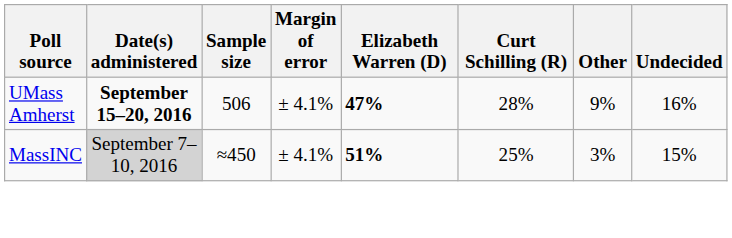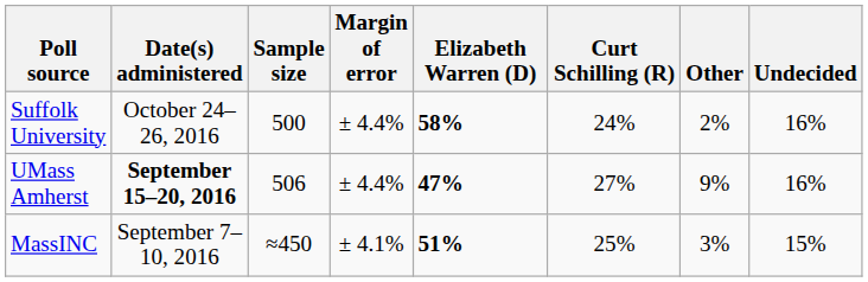 <table class="wikitable">
 <tr valign=bottom>
 <th>Poll source</th>
 <th>Date(s)<br>administered</th>
 <th>Sample<br>size</th>
 <th>Margin<br>of error</th>
 <th style="width:100px;">Elizabeth<br>Warren (D)</th>
 <th style="width:100px;">Curt<br>Schilling (R)</th>
 <th>Other</th>
 <th>Undecided</th>
 </tr>
 <tr>
+<td><a href='#'>Suffolk University</a></td>
+<td align=center>October 24–26, 2016</td>
+<td align=center>500</td>
+<td align=center>± 4.4%</td>
+<td><strong>58%</strong></td>
+<td align=center>24%</td>
+<td align=center>2%</td>
+<td align=center>16%</td>
+</tr>
+<tr>
 <td><a href='#'>UMass Amherst</a></td>
 <td align=center><strong>September 15–20, 2016</strong></td>
 <td align=center>506</td>
-<td align=center>± 4.1%</td>
+<td align=center>± 4.4%</td>
 <td><strong>47%</strong></td>
-<td align=center>28%</td>
+<td align=center>27%</td>
 <td align=center>9%</td>
 <td align=center>16%</td>
 </tr>
 <tr>
 <td><a href='#'>MassINC</a></td>
-<td align=center style="background: lightgrey;">September 7–10, 2016</td>
+<td align=center>September 7–10, 2016</td>
 <td align=center>≈450</td>
 <td align=center>± 4.1%</td>
 <td><strong>51%</strong></td>
 <td align=center>25%</td>
 <td align=center>3%</td>
 <td align=center>15%</td>
 </tr>
 </table>
